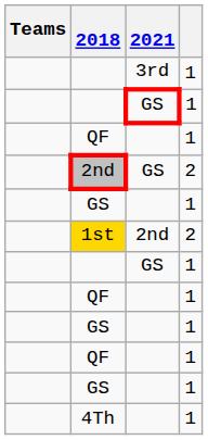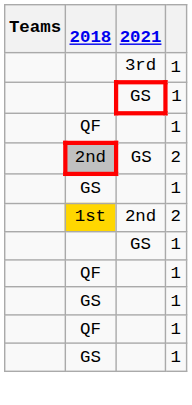 <table class="wikitable" style="font-size:95%; text-align: center;">
 <tr>
 <th>Teams</th>
 <th><br><a href='#'>2018</a></th>
 <th><br><a href='#'>2021</a></th>
 <th></th>
 </tr>
 <tr>
 <td align="left"></td>
 <td></td>
 <td>3rd</td>
 <td>1</td>
 </tr>
 <tr>
 <td align="left"></td>
 <td></td>
 <td style="border: 3px solid red">GS</td>
 <td>1</td>
 </tr>
 <tr>
 <td align="left"></td>
 <td>QF</td>
 <td></td>
 <td>1</td>
 </tr>
 <tr>
 <td align="left"></td>
 <td style="border: 3px solid red" bgcolor=silver>2nd</td>
 <td>GS</td>
 <td>2</td>
 </tr>
 <tr>
 <td align="left"></td>
 <td>GS</td>
 <td></td>
 <td>1</td>
 </tr>
 <tr>
 <td align="left"></td>
 <td bgcolor=gold>1st</td>
 <td>2nd</td>
 <td>2</td>
 </tr>
 <tr>
 <td align="left"></td>
 <td></td>
 <td>GS</td>
 <td>1</td>
 </tr>
 <tr>
 <td align="left"></td>
 <td>QF</td>
 <td></td>
 <td>1</td>
 </tr>
 <tr>
 <td align="left"></td>
 <td>GS</td>
 <td></td>
 <td>1</td>
 </tr>
 <tr>
 <td align="left"></td>
 <td>QF</td>
 <td></td>
 <td>1</td>
 </tr>
 <tr>
 <td align="left"></td>
 <td>GS</td>
 <td></td>
 <td>1</td>
 </tr>
-<tr>
-<td align="left"></td>
-<td>4Th</td>
-<td></td>
-<td>1</td>
-</tr>
 </table>
